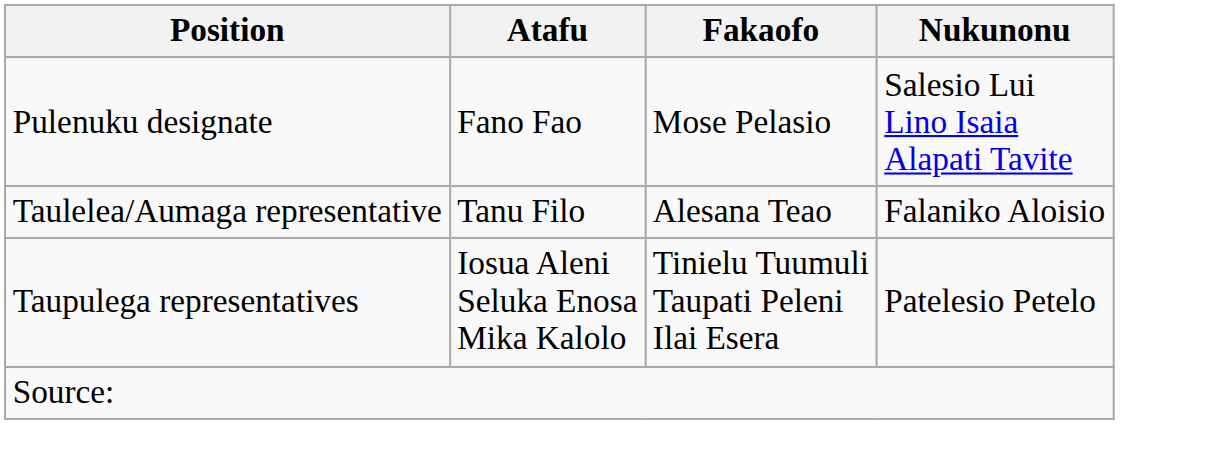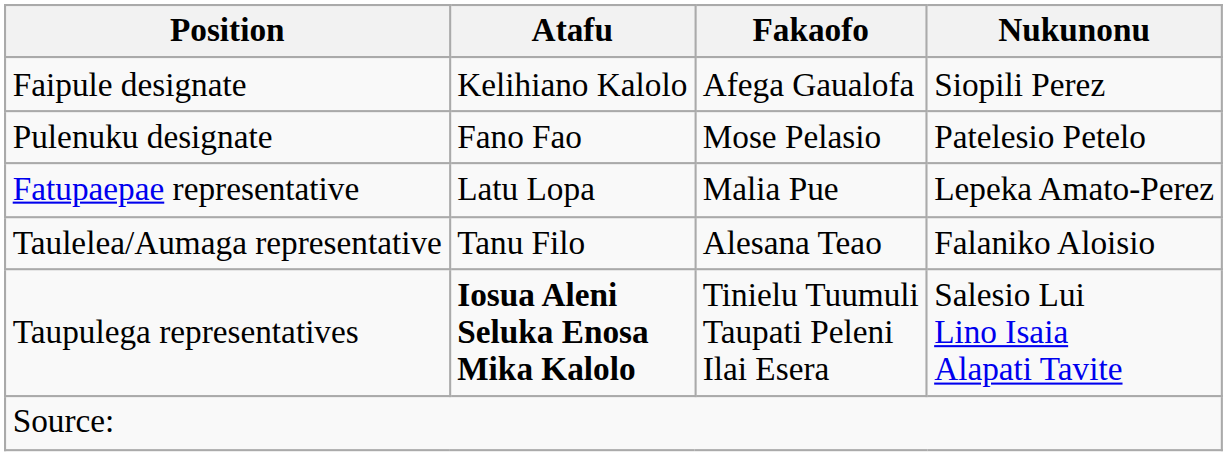 <table class=wikitable>
 <tr>
 <th>Position</th>
 <th>Atafu</th>
 <th>Fakaofo</th>
 <th>Nukunonu</th>
 </tr>
 <tr>
+<td>Faipule designate</td>
+<td>Kelihiano Kalolo</td>
+<td>Afega Gaualofa</td>
+<td>Siopili Perez</td>
+</tr>
+<tr>
 <td>Pulenuku designate</td>
 <td>Fano Fao</td>
 <td>Mose Pelasio</td>
-<td>Salesio Lui<br><a href='#'>Lino Isaia</a><br><a href='#'>Alapati Tavite</a></td>
+<td>Patelesio Petelo</td>
+</tr>
+<tr>
+<td><a href='#'>Fatupaepae</a> representative</td>
+<td>Latu Lopa</td>
+<td>Malia Pue</td>
+<td>Lepeka Amato-Perez</td>
 </tr>
 <tr>
 <td>Taulelea/Aumaga representative</td>
 <td>Tanu Filo</td>
 <td>Alesana Teao</td>
 <td>Falaniko Aloisio</td>
 </tr>
 <tr>
 <td>Taupulega representatives</td>
-<td>Iosua Aleni<br>Seluka Enosa<br>Mika Kalolo</td>
+<td><strong>Iosua Aleni<br>Seluka Enosa<br>Mika Kalolo</strong></td>
 <td>Tinielu Tuumuli<br>Taupati Peleni<br>Ilai Esera</td>
-<td>Patelesio Petelo</td>
+<td>Salesio Lui<br><a href='#'>Lino Isaia</a><br><a href='#'>Alapati Tavite</a></td>
 </tr>
 <tr>
 <td colspan=4>Source: </td>
 </tr>
 </table>
